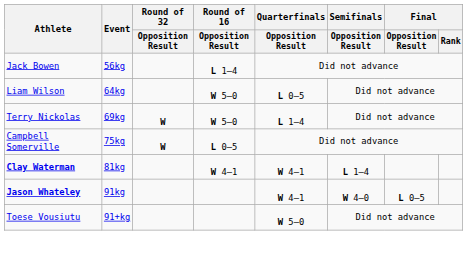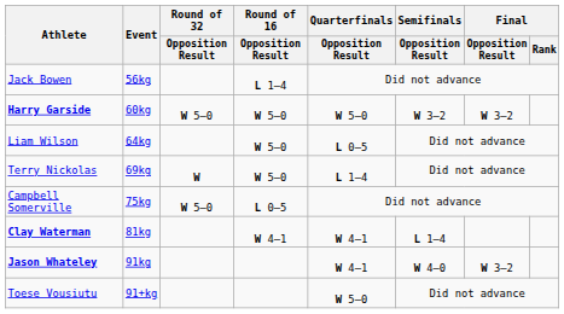 <table class=wikitable style=font-size:90%;text-align:center>
 <tr>
 <th rowspan=2>Athlete</th>
 <th rowspan=2>Event</th>
 <th>Round of 32</th>
 <th>Round of 16</th>
 <th>Quarterfinals</th>
 <th>Semifinals</th>
 <th colspan=2>Final</th>
 </tr>
 <tr style=font-size:95%>
 <th>Opposition<br>Result</th>
 <th>Opposition<br>Result</th>
 <th>Opposition<br>Result</th>
 <th>Opposition<br>Result</th>
 <th>Opposition<br>Result</th>
 <th>Rank</th>
 </tr>
 <tr>
 <td align=left><a href='#'>Jack Bowen</a></td>
 <td align=left><a href='#'>56kg</a></td>
 <td></td>
 <td><br><strong>L</strong> 1–4</td>
 <td colspan=4>Did not advance</td>
 </tr>
 <tr>
+<td align=left><strong><a href='#'>Harry Garside</a></strong></td>
+<td align=left><a href='#'>60kg</a></td>
+<td><br><strong>W</strong> 5–0</td>
+<td><br><strong>W</strong> 5–0</td>
+<td><br><strong>W</strong> 5–0</td>
+<td><br><strong>W</strong> 3–2</td>
+<td><br><strong>W</strong> 3–2</td>
+<td></td>
+</tr>
+<tr>
 <td align=left><a href='#'>Liam Wilson</a></td>
 <td align=left><a href='#'>64kg</a></td>
 <td></td>
 <td><br><strong>W</strong> 5–0</td>
 <td><br><strong>L</strong> 0–5</td>
 <td colspan=3>Did not advance</td>
 </tr>
 <tr>
 <td align=left><a href='#'>Terry Nickolas</a></td>
 <td align=left><a href='#'>69kg</a></td>
 <td><br><strong>W</strong> </td>
 <td><br><strong>W</strong> 5–0</td>
 <td><br><strong>L</strong> 1–4</td>
 <td colspan=3>Did not advance</td>
 </tr>
 <tr>
 <td align=left><a href='#'>Campbell Somerville</a></td>
 <td align=left><a href='#'>75kg</a></td>
-<td><br><strong>W</strong> </td>
+<td><br><strong>W</strong> 5–0</td>
 <td><br><strong>L</strong> 0–5</td>
 <td colspan=4>Did not advance</td>
 </tr>
 <tr>
 <td align=left><strong><a href='#'>Clay Waterman</a></strong></td>
 <td align=left><a href='#'>81kg</a></td>
 <td></td>
 <td><br><strong>W</strong> 4–1</td>
 <td><br> <strong>W</strong> 4–1</td>
 <td><br><strong>L</strong> 1–4</td>
 <td></td>
 <td></td>
 </tr>
 <tr>
 <td align=left><strong><a href='#'>Jason Whateley</a></strong></td>
 <td align=left><a href='#'>91kg</a></td>
 <td></td>
 <td></td>
 <td><br><strong>W</strong> 4–1</td>
 <td> <br><strong>W</strong> 4–0</td>
-<td> <br><strong>L</strong> 0–5</td>
+<td><br><strong>W</strong> 3–2</td>
 <td></td>
 </tr>
 <tr>
 <td align=left><a href='#'>Toese Vousiutu</a></td>
 <td align=left><a href='#'>91+kg</a></td>
 <td></td>
 <td></td>
 <td><br><strong>W</strong> 5–0</td>
 <td colspan=3>Did not advance</td>
 </tr>
 </table>
